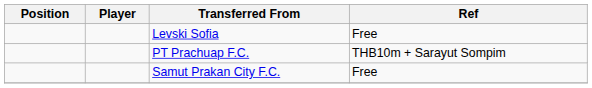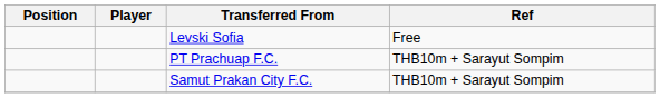 <table class="wikitable sortable" style="width:60%; text-align:center; font-size:100%; text-align:left;">
 <tr>
 <th>Position</th>
 <th>Player</th>
 <th>Transferred From</th>
 <th>Ref</th>
 </tr>
 <tr>
 <td></td>
 <td></td>
 <td> <a href='#'>Levski Sofia</a></td>
 <td>Free</td>
 </tr>
 <tr>
 <td></td>
 <td></td>
 <td> <a href='#'>PT Prachuap F.C.</a></td>
 <td>THB10m + Sarayut Sompim <br> </td>
 </tr>
 <tr>
 <td></td>
 <td></td>
 <td> <a href='#'>Samut Prakan City F.C.</a></td>
-<td>Free</td>
+<td>THB10m + Sarayut Sompim <br> </td>
 </tr>
 <tr>
 </tr>
 </table>
